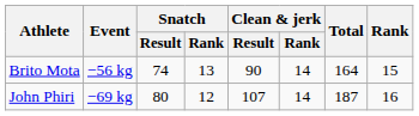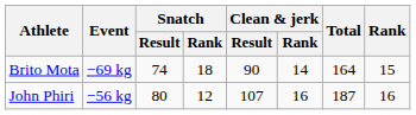 <table class="wikitable" style="font-size:90%">
 <tr>
 <th rowspan=2>Athlete</th>
 <th rowspan=2>Event</th>
 <th colspan="2">Snatch</th>
 <th colspan="2">Clean & jerk</th>
 <th rowspan="2">Total</th>
 <th rowspan="2">Rank</th>
 </tr>
 <tr style="font-size:95%">
 <th>Result</th>
 <th>Rank</th>
 <th>Result</th>
 <th>Rank</th>
 </tr>
 <tr align=center>
 <td align=left><a href='#'>Brito Mota</a></td>
-<td align=left><a href='#'>−56 kg</a></td>
+<td align=left><a href='#'>−69 kg</a></td>
 <td>74</td>
-<td>13</td>
+<td>18</td>
 <td>90</td>
 <td>14</td>
 <td>164</td>
 <td>15</td>
 </tr>
 <tr align=center>
 <td align=left><a href='#'>John Phiri</a></td>
-<td align=left><a href='#'>−69 kg</a></td>
+<td align=left><a href='#'>−56 kg</a></td>
 <td>80</td>
 <td>12</td>
 <td>107</td>
-<td>14</td>
+<td>16</td>
 <td>187</td>
 <td>16</td>
 </tr>
 </table>
